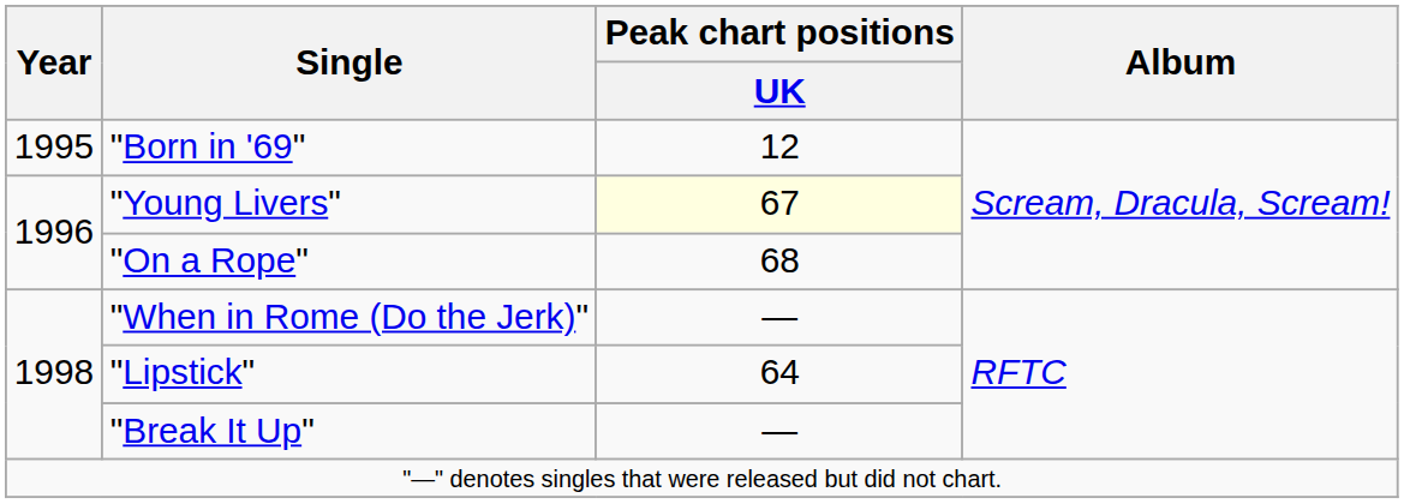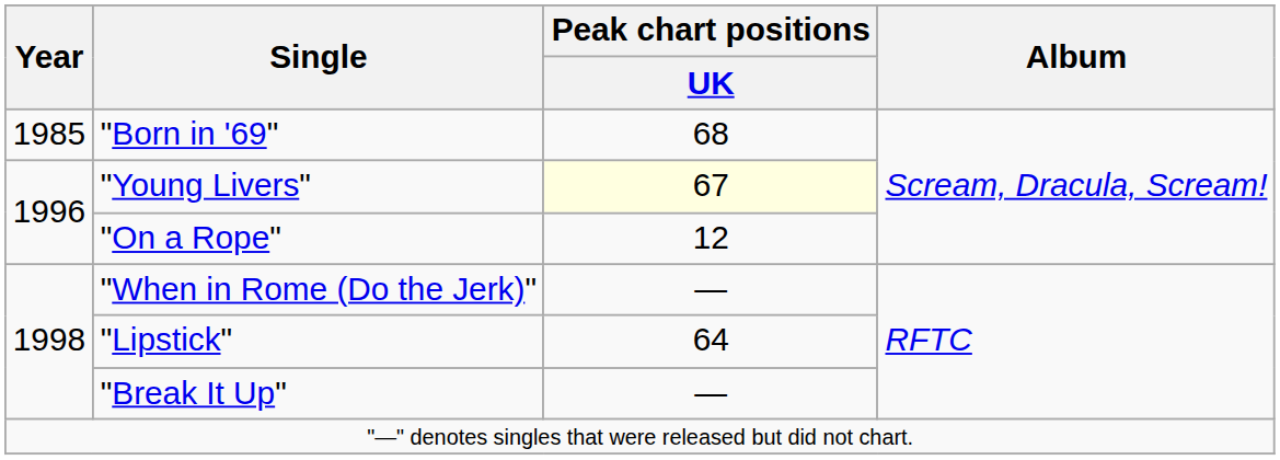 <table class="wikitable">
 <tr>
 <th rowspan="2">Year</th>
 <th rowspan="2">Single</th>
 <th>Peak chart positions</th>
 <th rowspan="2">Album</th>
 </tr>
 <tr>
 <th><a href='#'>UK</a></th>
 </tr>
 <tr>
-<td>1995</td>
+<td>1985</td>
 <td align="left" valign="top">"<a href='#'>Born in '69</a>"</td>
-<td align="center" valign="top">12</td>
+<td align="center" valign="top">68</td>
 <td rowspan="3" align="left"><em><a href='#'>Scream, Dracula, Scream!</a></em></td>
 </tr>
 <tr>
 <td rowspan="2">1996</td>
 <td align="left" valign="top">"<a href='#'>Young Livers</a>"</td>
 <td align="center" valign="top" style="background: lightyellow;">67</td>
 </tr>
 <tr>
 <td align="left" valign="top">"<a href='#'>On a Rope</a>"</td>
-<td align="center" valign="top">68</td>
+<td align="center" valign="top">12</td>
 </tr>
 <tr>
 <td rowspan="3">1998</td>
 <td align="left" valign="top">"<a href='#'>When in Rome (Do the Jerk)</a>"</td>
 <td align="center" valign="top">—</td>
 <td rowspan="3" align="left"><em><a href='#'>RFTC</a></em></td>
 </tr>
 <tr>
 <td align="left" valign="top">"<a href='#'>Lipstick</a>"</td>
 <td align="center" valign="top">64</td>
 </tr>
 <tr>
 <td align="left" valign="top">"<a href='#'>Break It Up</a>"</td>
 <td align="center" valign="top">—</td>
 </tr>
 <tr>
 <td align="center" colspan="4" style="font-size: 8pt">"—" denotes singles that were released but did not chart.</td>
 </tr>
 </table>
